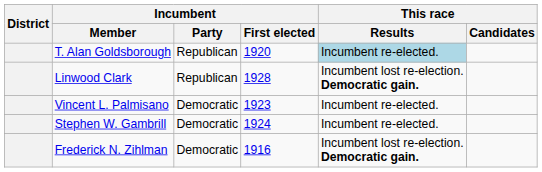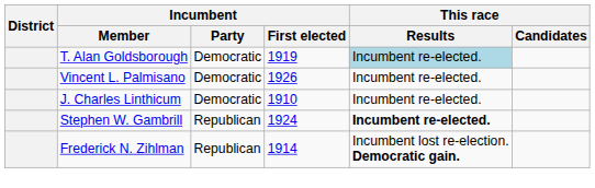 <table class=wikitable>
 <tr>
 <th rowspan=2>District</th>
 <th colspan=3>Incumbent</th>
 <th colspan=2>This race</th>
 </tr>
 <tr>
 <th>Member</th>
 <th>Party</th>
 <th>First elected</th>
 <th>Results</th>
 <th>Candidates</th>
 </tr>
 <tr>
 <th></th>
 <td><a href='#'>T. Alan Goldsborough</a></td>
-<td>Republican</td>
-<td><a href='#'>1920</a></td>
+<td>Democratic</td>
+<td><a href='#'>1919</a></td>
 <td style="background: lightblue;">Incumbent re-elected.</td>
-<td nowrap></td>
-</tr>
-<tr>
-<th></th>
-<td><a href='#'>Linwood Clark</a></td>
-<td>Republican</td>
-<td><a href='#'>1928</a></td>
-<td>Incumbent lost re-election.<br><strong>Democratic gain.</strong></td>
 <td nowrap></td>
 </tr>
 <tr>
 <th></th>
 <td><a href='#'>Vincent L. Palmisano</a></td>
 <td>Democratic</td>
-<td><a href='#'>1923</a></td>
+<td><a href='#'>1926</a></td>
+<td>Incumbent re-elected.</td>
+<td nowrap></td>
+</tr>
+<tr>
+<th></th>
+<td><a href='#'>J. Charles Linthicum</a></td>
+<td>Democratic</td>
+<td><a href='#'>1910</a></td>
 <td>Incumbent re-elected.</td>
 <td nowrap></td>
 </tr>
 <tr>
 <th></th>
 <td><a href='#'>Stephen W. Gambrill</a></td>
-<td>Democratic</td>
+<td>Republican</td>
 <td><a href='#'>1924</a></td>
-<td>Incumbent re-elected.</td>
+<td><strong>Incumbent re-elected.</strong></td>
 <td nowrap></td>
 </tr>
 <tr>
 <th></th>
 <td><a href='#'>Frederick N. Zihlman</a></td>
-<td>Democratic</td>
-<td><a href='#'>1916</a></td>
+<td>Republican</td>
+<td><a href='#'>1914</a></td>
 <td>Incumbent lost re-election.<br><strong>Democratic gain.</strong></td>
 <td nowrap></td>
 </tr>
 </table>
